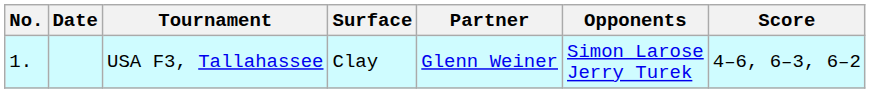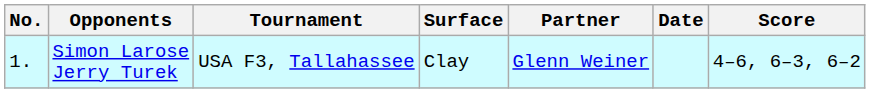 <table class="sortable wikitable">
 <tr>
 <th>No.</th>
-<th>Date</th>
+<th>Opponents</th>
 <th>Tournament</th>
 <th>Surface</th>
 <th>Partner</th>
-<th>Opponents</th>
+<th>Date</th>
 <th class="unsortable">Score</th>
 </tr>
 <tr style="background:#cffcff;">
 <td>1.</td>
-<td></td>
+<td> <a href='#'>Simon Larose</a> <br>  <a href='#'>Jerry Turek</a></td>
 <td>USA F3, <a href='#'>Tallahassee</a></td>
 <td>Clay</td>
 <td> <a href='#'>Glenn Weiner</a></td>
-<td> <a href='#'>Simon Larose</a> <br>  <a href='#'>Jerry Turek</a></td>
+<td></td>
 <td>4–6, 6–3, 6–2</td>
 </tr>
 </table>
